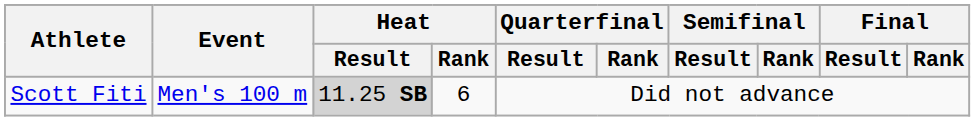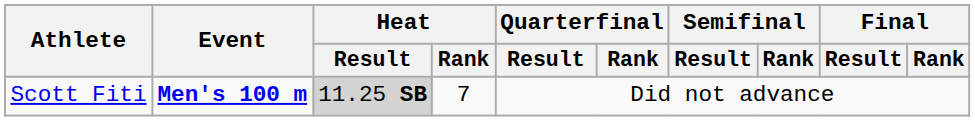 <table class="wikitable" style="font-size:90%">
 <tr>
 <th rowspan="2">Athlete</th>
 <th rowspan="2">Event</th>
 <th colspan="2">Heat</th>
 <th colspan="2">Quarterfinal</th>
 <th colspan="2">Semifinal</th>
 <th colspan="2">Final</th>
 </tr>
 <tr style="font-size:95%">
 <th>Result</th>
 <th>Rank</th>
 <th>Result</th>
 <th>Rank</th>
 <th>Result</th>
 <th>Rank</th>
 <th>Result</th>
 <th>Rank</th>
 </tr>
 <tr align=center>
 <td align=left><a href='#'>Scott Fiti</a></td>
-<td align=left><a href='#'>Men's 100 m</a></td>
+<td align=left><strong><a href='#'>Men's 100 m</a></strong></td>
 <td style="background: lightgrey;">11.25 <strong>SB</strong></td>
-<td>6</td>
+<td>7</td>
 <td colspan="6">Did not advance</td>
 </tr>
 </table>
